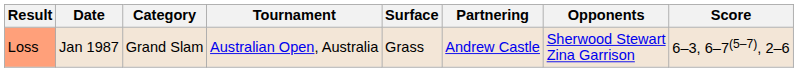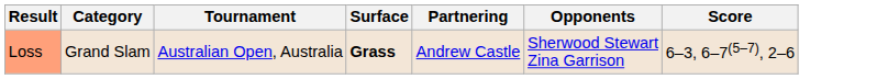 <table class="sortable wikitable">
 <tr>
 <th>Result</th>
-<th>Date</th>
 <th>Category</th>
 <th>Tournament</th>
 <th>Surface</th>
 <th>Partnering</th>
 <th>Opponents</th>
 <th class="unsortable">Score</th>
 </tr>
 <tr style="background:#f3e6d7;">
 <td style="background:#ffa07a;">Loss</td>
-<td>Jan 1987</td>
 <td>Grand Slam</td>
 <td><a href='#'>Australian Open</a>, Australia</td>
-<td>Grass</td>
+<td><strong>Grass</strong></td>
 <td> <a href='#'>Andrew Castle</a></td>
 <td> <a href='#'>Sherwood Stewart</a> <br>  <a href='#'>Zina Garrison</a></td>
 <td>6–3, 6–7<sup>(5–7)</sup>, 2–6</td>
 </tr>
 </table>
